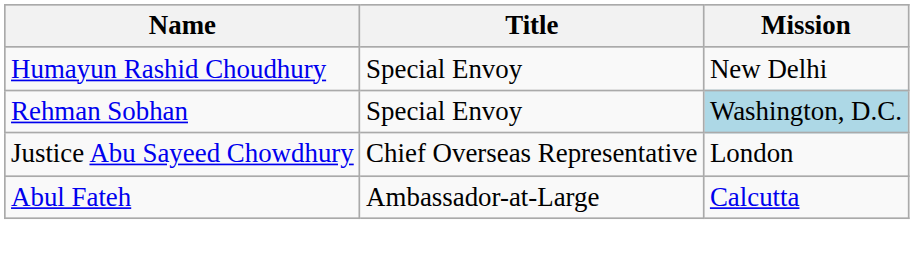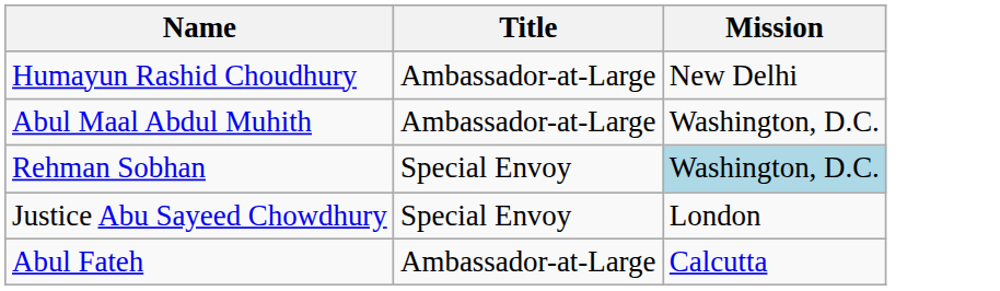 <table class="wikitable">
 <tr>
 <th>Name</th>
 <th>Title</th>
 <th>Mission</th>
 </tr>
 <tr>
 <td><a href='#'>Humayun Rashid Choudhury</a></td>
-<td>Special Envoy</td>
+<td>Ambassador-at-Large</td>
 <td>New Delhi</td>
+</tr>
+<tr>
+<td><a href='#'>Abul Maal Abdul Muhith</a></td>
+<td>Ambassador-at-Large</td>
+<td>Washington, D.C.</td>
 </tr>
 <tr>
 <td><a href='#'>Rehman Sobhan</a></td>
 <td>Special Envoy</td>
 <td style="background: lightblue;">Washington, D.C.</td>
 </tr>
 <tr>
 <td>Justice <a href='#'>Abu Sayeed Chowdhury</a></td>
-<td>Chief Overseas Representative</td>
+<td>Special Envoy</td>
 <td>London</td>
 </tr>
 <tr>
 <td><a href='#'>Abul Fateh</a></td>
 <td>Ambassador-at-Large</td>
 <td><a href='#'>Calcutta</a></td>
 </tr>
 </table>
